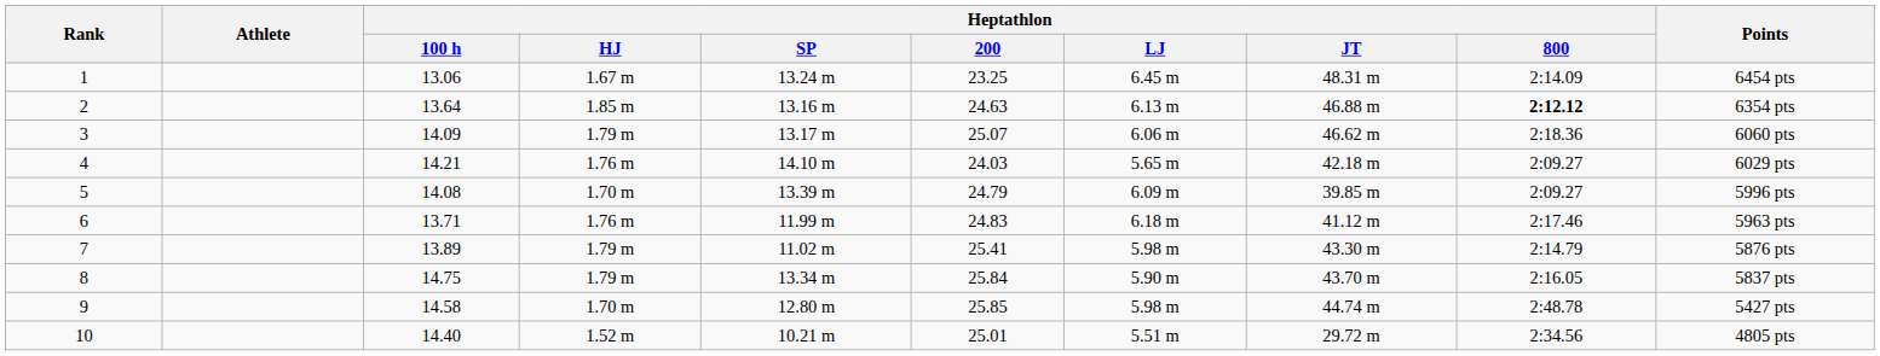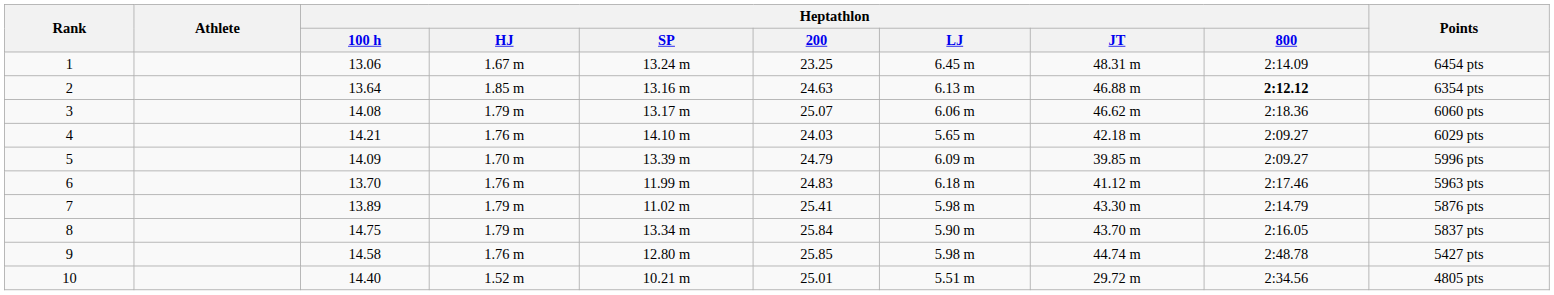 <table class="wikitable" style=" text-align:center; font-size:110%;" width="95%">
 <tr>
 <th rowspan="2">Rank</th>
 <th rowspan="2">Athlete</th>
 <th colspan="7">Heptathlon</th>
 <th rowspan="2">Points</th>
 </tr>
 <tr>
 <th><a href='#'>100 h</a></th>
 <th><a href='#'>HJ</a></th>
 <th><a href='#'>SP</a></th>
 <th><a href='#'>200</a></th>
 <th><a href='#'>LJ</a></th>
 <th><a href='#'>JT</a></th>
 <th><a href='#'>800</a></th>
 </tr>
 <tr>
 <td>1</td>
 <td align=left></td>
 <td>13.06</td>
 <td>1.67 m</td>
 <td>13.24 m</td>
 <td>23.25</td>
 <td>6.45 m</td>
 <td>48.31 m</td>
 <td>2:14.09</td>
 <td>6454 pts</td>
 </tr>
 <tr>
 <td>2</td>
 <td align=left></td>
 <td>13.64</td>
 <td>1.85 m</td>
 <td>13.16 m</td>
 <td>24.63</td>
 <td>6.13 m</td>
 <td>46.88 m</td>
 <td><strong>2:12.12</strong></td>
 <td>6354 pts</td>
 </tr>
 <tr>
 <td>3</td>
 <td align=left></td>
-<td>14.09</td>
+<td>14.08</td>
 <td>1.79 m</td>
 <td>13.17 m</td>
 <td>25.07</td>
 <td>6.06 m</td>
 <td>46.62 m</td>
 <td>2:18.36</td>
 <td>6060 pts</td>
 </tr>
 <tr>
 <td>4</td>
 <td align=left></td>
 <td>14.21</td>
 <td>1.76 m</td>
 <td>14.10 m</td>
 <td>24.03</td>
 <td>5.65 m</td>
 <td>42.18 m</td>
 <td>2:09.27</td>
 <td>6029 pts</td>
 </tr>
 <tr>
 <td>5</td>
 <td align=left></td>
-<td>14.08</td>
+<td>14.09</td>
 <td>1.70 m</td>
 <td>13.39 m</td>
 <td>24.79</td>
 <td>6.09 m</td>
 <td>39.85 m</td>
 <td>2:09.27</td>
 <td>5996 pts</td>
 </tr>
 <tr>
 <td>6</td>
 <td align=left></td>
-<td>13.71</td>
+<td>13.70</td>
 <td>1.76 m</td>
 <td>11.99 m</td>
 <td>24.83</td>
 <td>6.18 m</td>
 <td>41.12 m</td>
 <td>2:17.46</td>
 <td>5963 pts</td>
 </tr>
 <tr>
 <td>7</td>
 <td align=left></td>
 <td>13.89</td>
 <td>1.79 m</td>
 <td>11.02 m</td>
 <td>25.41</td>
 <td>5.98 m</td>
 <td>43.30 m</td>
 <td>2:14.79</td>
 <td>5876 pts</td>
 </tr>
 <tr>
 <td>8</td>
 <td align=left></td>
 <td>14.75</td>
 <td>1.79 m</td>
 <td>13.34 m</td>
 <td>25.84</td>
 <td>5.90 m</td>
 <td>43.70 m</td>
 <td>2:16.05</td>
 <td>5837 pts</td>
 </tr>
 <tr>
 <td>9</td>
 <td align=left></td>
 <td>14.58</td>
-<td>1.70 m</td>
+<td>1.76 m</td>
 <td>12.80 m</td>
 <td>25.85</td>
 <td>5.98 m</td>
 <td>44.74 m</td>
 <td>2:48.78</td>
 <td>5427 pts</td>
 </tr>
 <tr>
 <td>10</td>
 <td align=left></td>
 <td>14.40</td>
 <td>1.52 m</td>
 <td>10.21 m</td>
 <td>25.01</td>
 <td>5.51 m</td>
 <td>29.72 m</td>
 <td>2:34.56</td>
 <td>4805 pts</td>
 </tr>
 </table>
